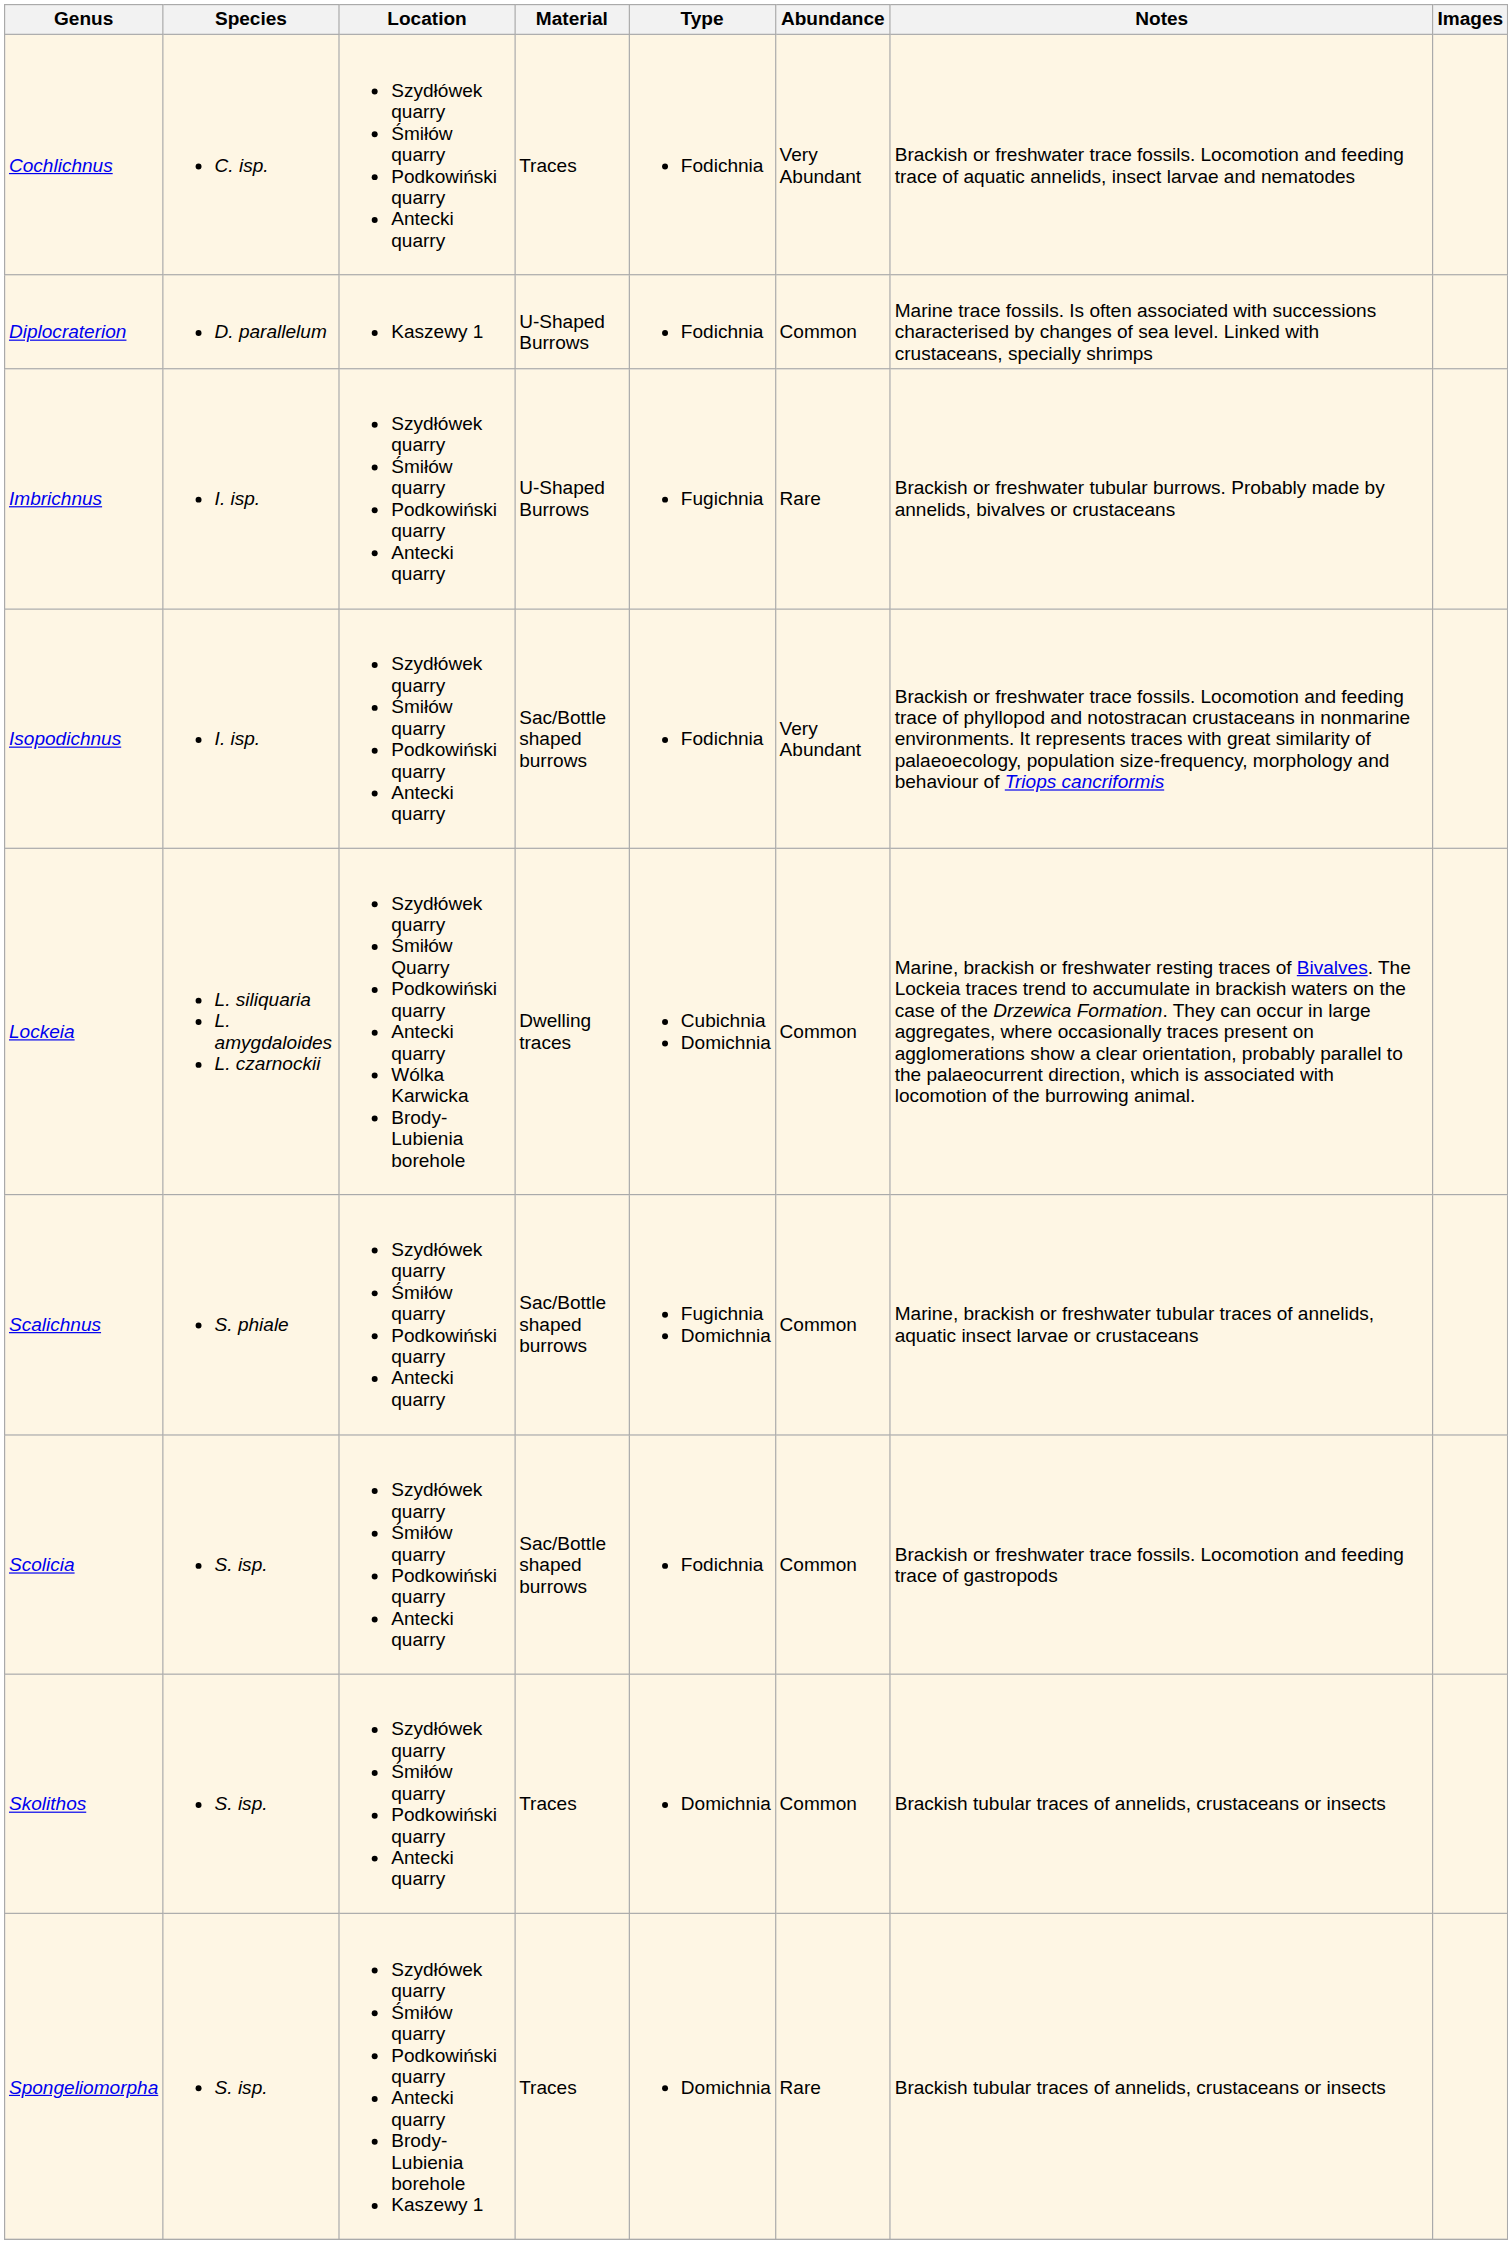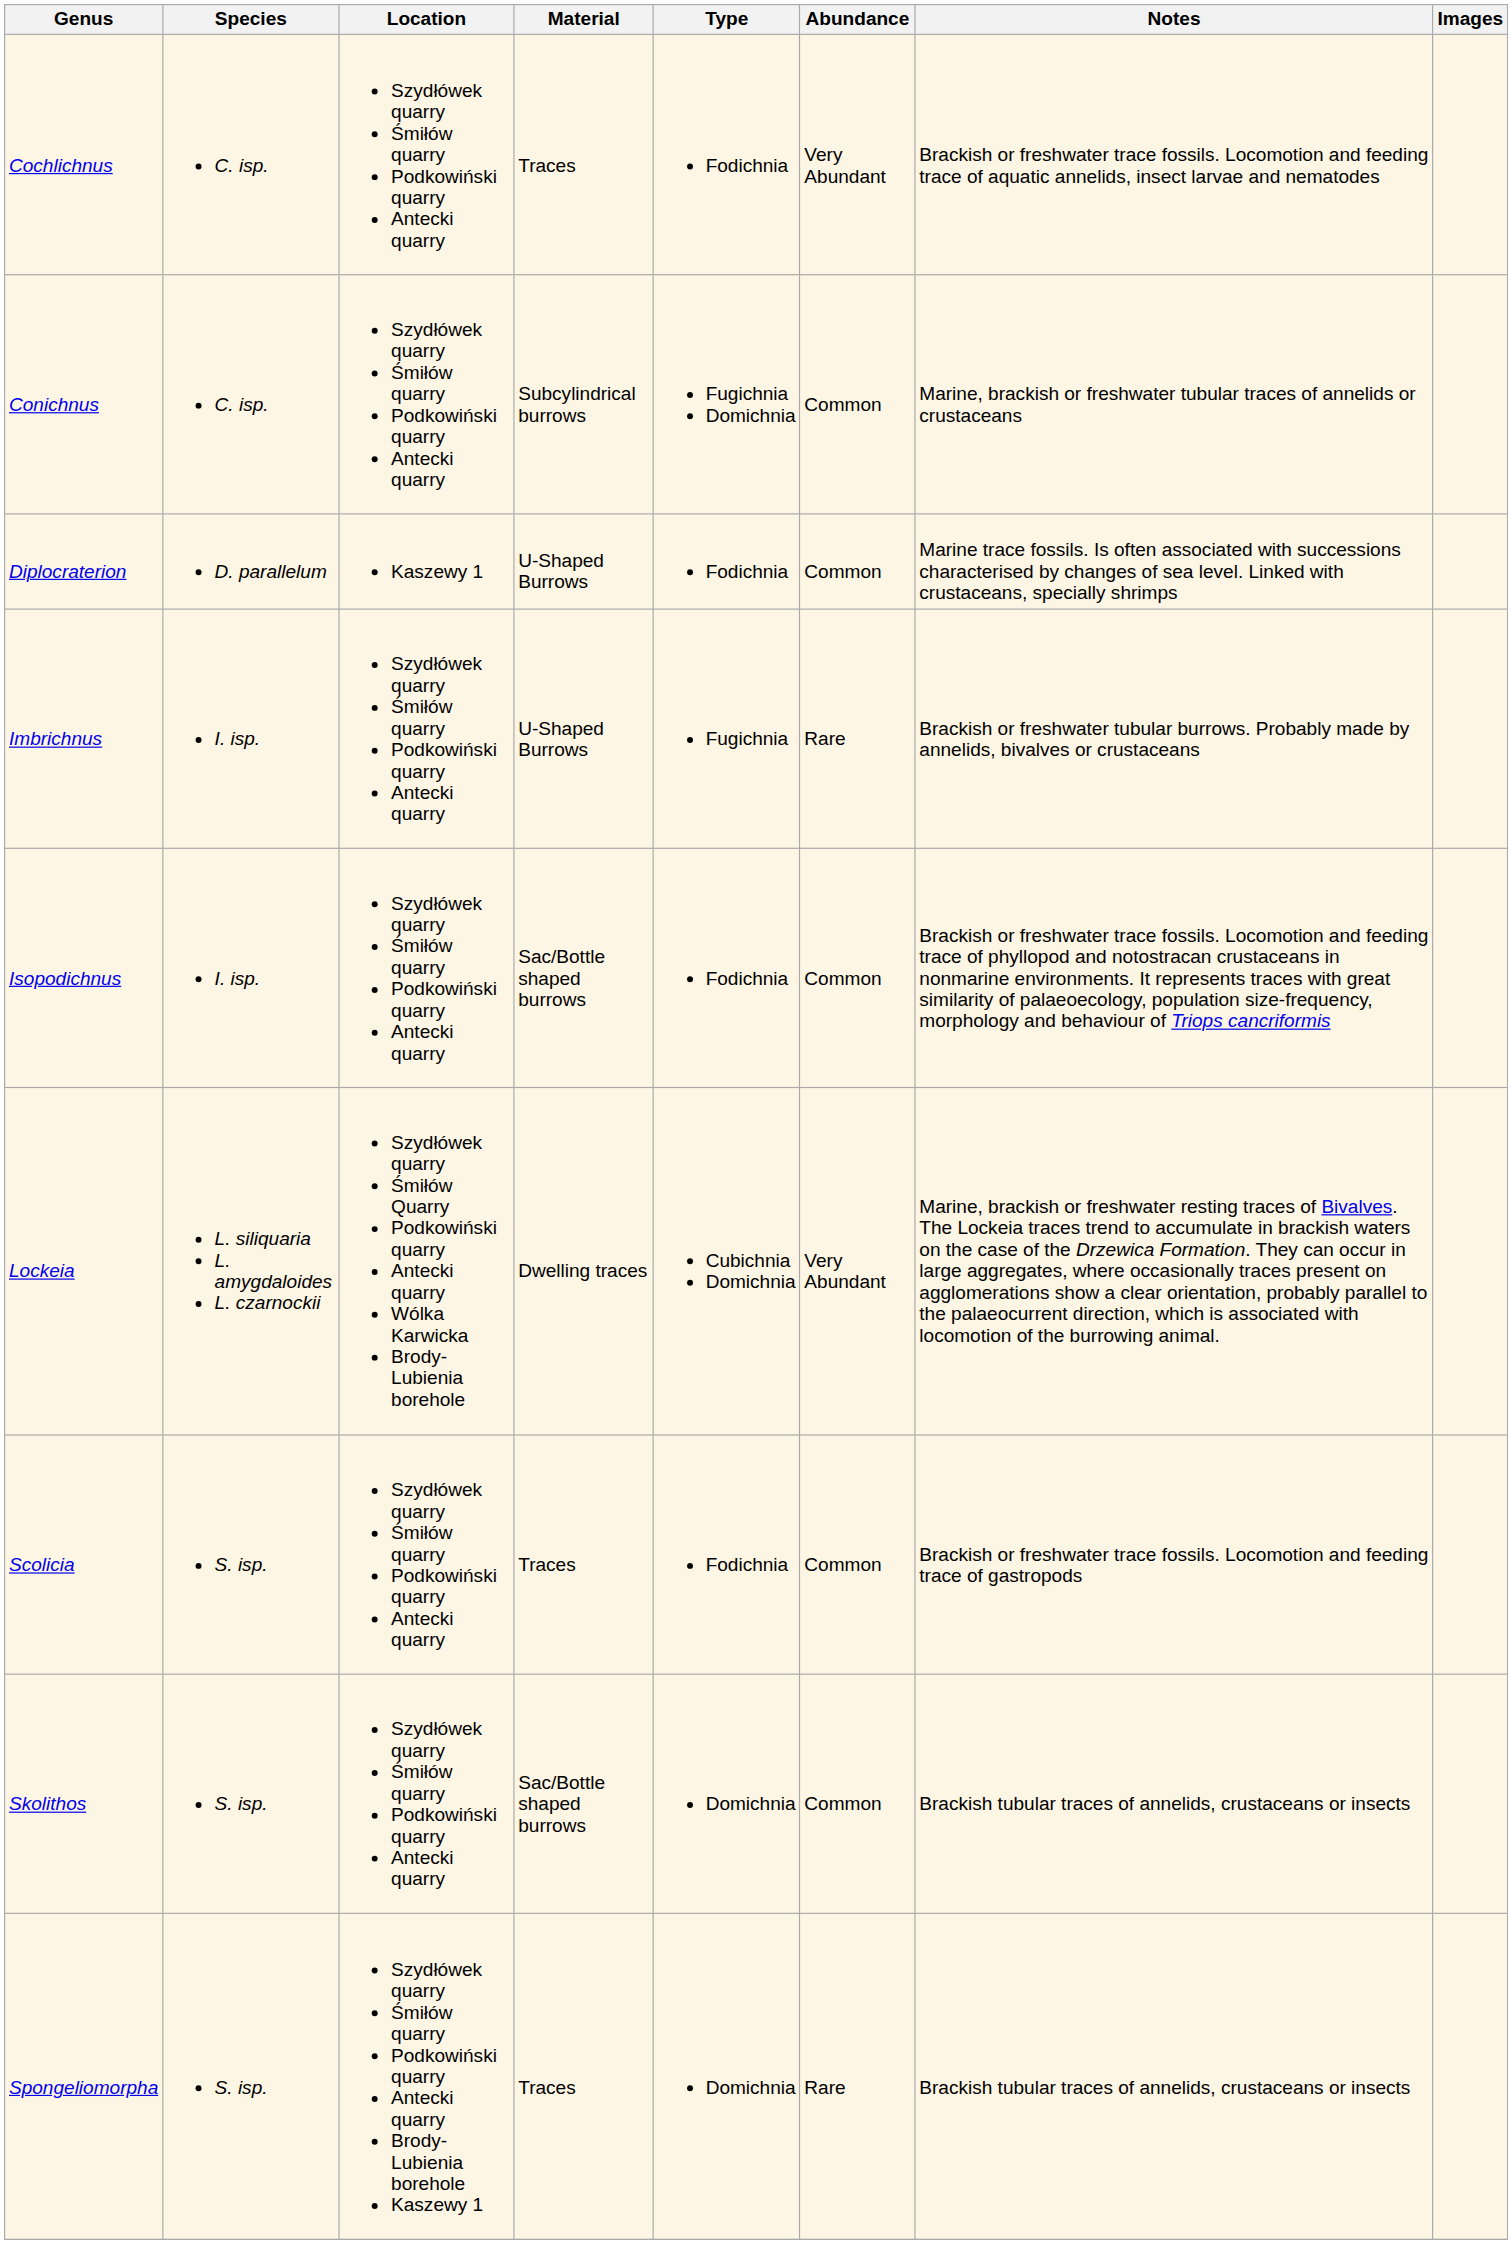 <table class="wikitable"  style="margin:auto; width:100%;">
 <tr>
 <th>Genus</th>
 <th>Species</th>
 <th>Location</th>
 <th>Material</th>
 <th>Type</th>
 <th>Abundance</th>
 <th>Notes</th>
 <th>Images</th>
 </tr>
 <tr>
 <td style="background:#FEF6E4;"><br><em><a href='#'>Cochlichnus</a></em></td>
 <td style="background:#FEF6E4;"><br><ul><li><em>C. isp.</em></li></ul></td>
 <td style="background:#FEF6E4;"><br><ul><li>Szydłówek quarry</li><li>Śmiłów quarry</li><li>Podkowiński quarry</li><li>Antecki quarry</li></ul></td>
 <td style="background:#FEF6E4;"><br>Traces</td>
 <td style="background:#FEF6E4;"><br><ul><li>Fodichnia</li></ul></td>
 <td style="background:#FEF6E4;"><br>Very Abundant</td>
 <td style="background:#FEF6E4;"><br>Brackish or freshwater trace fossils. Locomotion and feeding trace of aquatic annelids, insect larvae and nematodes</td>
 <td style="background:#FEF6E4;"><br></td>
+</tr>
+<tr>
+<td style="background:#FEF6E4;"><br><em><a href='#'>Conichnus</a></em></td>
+<td style="background:#FEF6E4;"><br><ul><li><em>C. isp.</em></li></ul></td>
+<td style="background:#FEF6E4;"><br><ul><li>Szydłówek quarry</li><li>Śmiłów quarry</li><li>Podkowiński quarry</li><li>Antecki quarry</li></ul></td>
+<td style="background:#FEF6E4;"><br>Subcylindrical burrows</td>
+<td style="background:#FEF6E4;"><br><ul><li>Fugichnia</li><li>Domichnia</li></ul></td>
+<td style="background:#FEF6E4;"><br>Common</td>
+<td style="background:#FEF6E4;"><br>Marine, brackish or freshwater tubular traces of annelids or crustaceans</td>
+<td style="background:#FEF6E4;"></td>
 </tr>
 <tr>
 <td style="background:#FEF6E4;"><br><em><a href='#'>Diplocraterion</a></em></td>
 <td style="background:#FEF6E4;"><br><ul><li><em>D. parallelum</em></li></ul></td>
 <td style="background:#FEF6E4;"><br><ul><li>Kaszewy 1</li></ul></td>
 <td style="background:#FEF6E4;"><br>U-Shaped Burrows</td>
 <td style="background:#FEF6E4;"><br><ul><li>Fodichnia</li></ul></td>
 <td style="background:#FEF6E4;"><br>Common</td>
 <td style="background:#FEF6E4;"><br>Marine trace fossils. Is often associated with successions characterised by changes of sea level. Linked with crustaceans, specially shrimps</td>
 <td style="background:#FEF6E4;"><br></td>
 </tr>
 <tr>
 <td style="background:#FEF6E4;"><br><em><a href='#'>Imbrichnus</a></em></td>
 <td style="background:#FEF6E4;"><br><ul><li><em>I. isp.</em></li></ul></td>
 <td style="background:#FEF6E4;"><br><ul><li>Szydłówek quarry</li><li>Śmiłów quarry</li><li>Podkowiński quarry</li><li>Antecki quarry</li></ul></td>
 <td style="background:#FEF6E4;"><br>U-Shaped Burrows</td>
 <td style="background:#FEF6E4;"><br><ul><li>Fugichnia</li></ul></td>
 <td style="background:#FEF6E4;"><br>Rare</td>
 <td style="background:#FEF6E4;"><br>Brackish or freshwater tubular burrows. Probably made by annelids, bivalves or crustaceans</td>
 <td style="background:#FEF6E4;"></td>
 </tr>
 <tr>
 <td style="background:#FEF6E4;"><br><em><a href='#'>Isopodichnus</a></em></td>
 <td style="background:#FEF6E4;"><br><ul><li><em>I. isp.</em></li></ul></td>
 <td style="background:#FEF6E4;"><br><ul><li>Szydłówek quarry</li><li>Śmiłów quarry</li><li>Podkowiński quarry</li><li>Antecki quarry</li></ul></td>
 <td style="background:#FEF6E4;"><br>Sac/Bottle shaped burrows</td>
 <td style="background:#FEF6E4;"><br><ul><li>Fodichnia</li></ul></td>
-<td style="background:#FEF6E4;"><br>Very Abundant</td>
+<td style="background:#FEF6E4;"><br>Common</td>
 <td style="background:#FEF6E4;"><br>Brackish or freshwater trace fossils. Locomotion and feeding trace of phyllopod and  notostracan crustaceans in nonmarine environments. It represents traces with great similarity of palaeoecology, population size-frequency, morphology and behaviour of <em><a href='#'>Triops cancriformis</a></em></td>
 <td style="background:#FEF6E4;"><br></td>
 </tr>
 <tr>
 <td style="background:#FEF6E4;"><br><em><a href='#'>Lockeia</a></em></td>
 <td style="background:#FEF6E4;"><br><ul><li><em>L. siliquaria</em></li><li><em>L. amygdaloides</em></li><li><em>L. czarnockii</em></li></ul></td>
 <td style="background:#FEF6E4;"><br><ul><li>Szydłówek quarry</li><li>Śmiłów Quarry</li><li>Podkowiński quarry</li><li>Antecki quarry</li><li>Wólka Karwicka</li><li>Brody-Lubienia borehole</li></ul></td>
 <td style="background:#FEF6E4;"><br>Dwelling traces</td>
 <td style="background:#FEF6E4;"><br><ul><li>Cubichnia</li><li>Domichnia</li></ul></td>
-<td style="background:#FEF6E4;"><br>Common</td>
+<td style="background:#FEF6E4;"><br>Very Abundant</td>
 <td style="background:#FEF6E4;"><br>Marine, brackish or freshwater resting traces of <a href='#'>Bivalves</a>. The Lockeia traces trend to accumulate in brackish waters on the case of the <em>Drzewica Formation</em>. They can occur in large aggregates, where occasionally traces present on agglomerations show a clear orientation, probably parallel to the palaeocurrent direction, which is associated with locomotion of the burrowing animal.</td>
 <td style="background:#FEF6E4;"><br></td>
-</tr>
-<tr>
-<td style="background:#FEF6E4;"><br><em><a href='#'>Scalichnus</a></em></td>
-<td style="background:#FEF6E4;"><br><ul><li><em>S. phiale</em></li></ul></td>
-<td style="background:#FEF6E4;"><br><ul><li>Szydłówek quarry</li><li>Śmiłów quarry</li><li>Podkowiński quarry</li><li>Antecki quarry</li></ul></td>
-<td style="background:#FEF6E4;"><br>Sac/Bottle shaped burrows</td>
-<td style="background:#FEF6E4;"><br><ul><li>Fugichnia</li><li>Domichnia</li></ul></td>
-<td style="background:#FEF6E4;"><br>Common</td>
-<td style="background:#FEF6E4;"><br>Marine, brackish or freshwater tubular traces of annelids, aquatic insect larvae or crustaceans</td>
-<td style="background:#FEF6E4;"></td>
 </tr>
 <tr>
 <td style="background:#FEF6E4;"><br><em><a href='#'>Scolicia</a></em></td>
 <td style="background:#FEF6E4;"><br><ul><li><em>S. isp.</em></li></ul></td>
 <td style="background:#FEF6E4;"><br><ul><li>Szydłówek quarry</li><li>Śmiłów quarry</li><li>Podkowiński quarry</li><li>Antecki quarry</li></ul></td>
-<td style="background:#FEF6E4;"><br>Sac/Bottle shaped burrows</td>
+<td style="background:#FEF6E4;"><br>Traces</td>
 <td style="background:#FEF6E4;"><br><ul><li>Fodichnia</li></ul></td>
 <td style="background:#FEF6E4;"><br>Common</td>
 <td style="background:#FEF6E4;"><br>Brackish or freshwater trace fossils. Locomotion and feeding trace of gastropods</td>
 <td style="background:#FEF6E4;"><br></td>
 </tr>
 <tr>
 <td style="background:#FEF6E4;"><br><em><a href='#'>Skolithos</a></em></td>
 <td style="background:#FEF6E4;"><br><ul><li><em>S. isp.</em></li></ul></td>
 <td style="background:#FEF6E4;"><br><ul><li>Szydłówek quarry</li><li>Śmiłów quarry</li><li>Podkowiński quarry</li><li>Antecki quarry</li></ul></td>
-<td style="background:#FEF6E4;"><br>Traces</td>
+<td style="background:#FEF6E4;"><br>Sac/Bottle shaped burrows</td>
 <td style="background:#FEF6E4;"><br><ul><li>Domichnia</li></ul></td>
 <td style="background:#FEF6E4;"><br>Common</td>
 <td style="background:#FEF6E4;"><br>Brackish tubular traces of annelids, crustaceans or insects</td>
 <td style="background:#FEF6E4;"></td>
 </tr>
 <tr>
 <td style="background:#FEF6E4;"><br><em><a href='#'>Spongeliomorpha</a></em></td>
 <td style="background:#FEF6E4;"><br><ul><li><em>S. isp.</em></li></ul></td>
 <td style="background:#FEF6E4;"><br><ul><li>Szydłówek quarry</li><li>Śmiłów quarry</li><li>Podkowiński quarry</li><li>Antecki quarry</li><li>Brody-Lubienia borehole</li><li>Kaszewy 1</li></ul></td>
 <td style="background:#FEF6E4;"><br>Traces</td>
 <td style="background:#FEF6E4;"><br><ul><li>Domichnia</li></ul></td>
 <td style="background:#FEF6E4;"><br>Rare</td>
 <td style="background:#FEF6E4;"><br>Brackish tubular traces of annelids, crustaceans or insects</td>
 <td style="background:#FEF6E4;"></td>
 </tr>
 <tr>
 </tr>
 </table>
